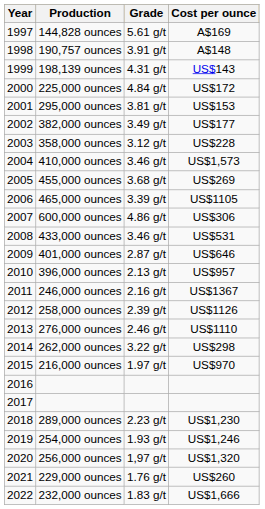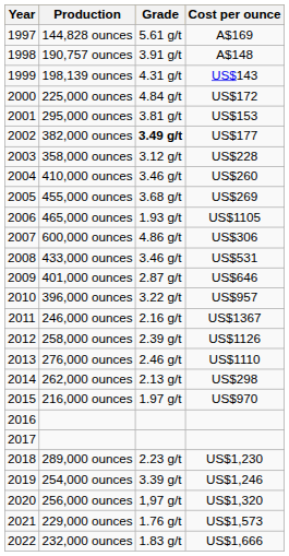 <table class="wikitable">
 <tr style="text-align:center; background:#daa520;">
 <th>Year</th>
 <th>Production</th>
 <th>Grade</th>
 <th>Cost per ounce</th>
 </tr>
 <tr style="text-align:center;">
 <td>1997</td>
 <td>144,828 ounces</td>
 <td>5.61 g/t</td>
 <td>A$169</td>
 </tr>
 <tr style="text-align:center;">
 <td>1998</td>
 <td>190,757 ounces</td>
 <td>3.91 g/t</td>
 <td>A$148</td>
 </tr>
 <tr style="text-align:center;">
 <td>1999</td>
 <td>198,139 ounces</td>
 <td>4.31 g/t</td>
 <td><a href='#'>US$</a>143</td>
 </tr>
 <tr style="text-align:center;">
 <td>2000</td>
 <td>225,000 ounces</td>
 <td>4.84 g/t</td>
 <td>US$172</td>
 </tr>
 <tr style="text-align:center;">
 <td>2001</td>
 <td>295,000 ounces</td>
 <td>3.81 g/t</td>
 <td>US$153</td>
 </tr>
 <tr style="text-align:center;">
 <td>2002</td>
 <td>382,000 ounces</td>
-<td>3.49 g/t</td>
+<td><strong>3.49 g/t</strong></td>
 <td>US$177</td>
 </tr>
 <tr style="text-align:center;">
 <td>2003</td>
 <td>358,000 ounces</td>
 <td>3.12 g/t</td>
 <td>US$228</td>
 </tr>
 <tr style="text-align:center;">
 <td>2004</td>
 <td>410,000 ounces</td>
 <td>3.46 g/t</td>
-<td>US$1,573</td>
+<td>US$260</td>
 </tr>
 <tr style="text-align:center;">
 <td>2005</td>
 <td>455,000 ounces</td>
 <td>3.68 g/t</td>
 <td>US$269</td>
 </tr>
 <tr style="text-align:center;">
 <td>2006</td>
 <td>465,000 ounces</td>
-<td>3.39 g/t</td>
+<td>1.93 g/t</td>
 <td>US$1105</td>
 </tr>
 <tr style="text-align:center;">
 <td>2007</td>
 <td>600,000 ounces</td>
 <td>4.86 g/t</td>
 <td>US$306</td>
 </tr>
 <tr style="text-align:center;">
 <td>2008</td>
 <td>433,000 ounces</td>
 <td>3.46 g/t</td>
 <td>US$531</td>
 </tr>
 <tr style="text-align:center;">
 <td>2009</td>
 <td>401,000 ounces</td>
 <td>2.87 g/t</td>
 <td>US$646</td>
 </tr>
 <tr style="text-align:center;">
 <td>2010</td>
 <td>396,000 ounces</td>
-<td>2.13 g/t</td>
+<td>3.22 g/t</td>
 <td>US$957</td>
 </tr>
 <tr style="text-align:center;">
 <td>2011</td>
 <td>246,000 ounces</td>
 <td>2.16 g/t</td>
 <td>US$1367</td>
 </tr>
 <tr style="text-align:center;">
 <td>2012</td>
 <td>258,000 ounces</td>
 <td>2.39 g/t</td>
 <td>US$1126</td>
 </tr>
 <tr style="text-align:center;">
 <td>2013</td>
 <td>276,000 ounces</td>
 <td>2.46 g/t</td>
 <td>US$1110</td>
 </tr>
 <tr style="text-align:center;">
 <td>2014</td>
 <td>262,000 ounces</td>
-<td>3.22 g/t</td>
+<td>2.13 g/t</td>
 <td>US$298</td>
 </tr>
 <tr style="text-align:center;">
 <td>2015</td>
 <td>216,000 ounces</td>
 <td>1.97 g/t</td>
 <td>US$970</td>
 </tr>
 <tr style="text-align:center;">
 <td>2016</td>
 <td></td>
 <td></td>
 <td></td>
 </tr>
 <tr style="text-align:center;">
 <td>2017</td>
 <td></td>
 <td></td>
 <td></td>
 </tr>
 <tr style="text-align:center;">
 <td>2018</td>
 <td>289,000 ounces</td>
 <td>2.23 g/t</td>
 <td>US$1,230</td>
 </tr>
 <tr style="text-align:center;">
 <td>2019</td>
 <td>254,000 ounces</td>
-<td>1.93 g/t</td>
+<td>3.39 g/t</td>
 <td>US$1,246</td>
 </tr>
 <tr style="text-align:center;">
 <td>2020</td>
 <td>256,000 ounces</td>
 <td>1,97 g/t</td>
 <td>US$1,320</td>
 </tr>
 <tr style="text-align:center;">
 <td>2021</td>
 <td>229,000 ounces</td>
 <td>1.76 g/t</td>
-<td>US$260</td>
+<td>US$1,573</td>
 </tr>
 <tr style="text-align:center;">
 <td>2022</td>
 <td>232,000 ounces</td>
 <td>1.83 g/t</td>
 <td>US$1,666</td>
 </tr>
 </table>
